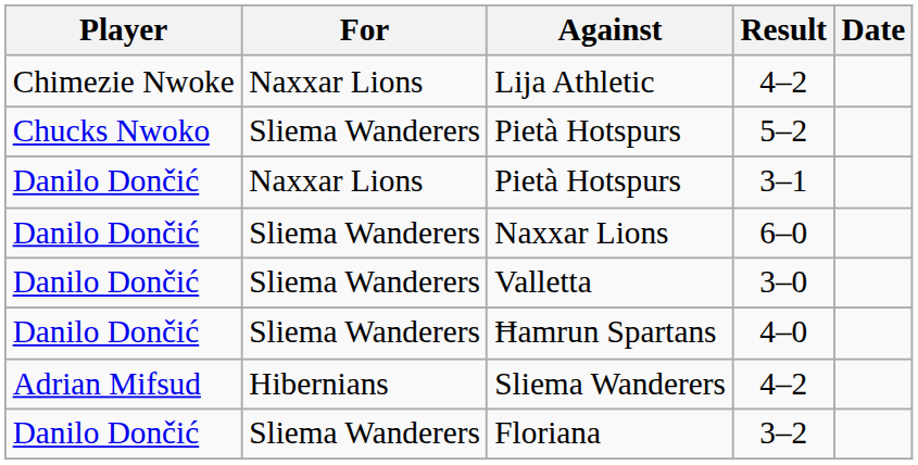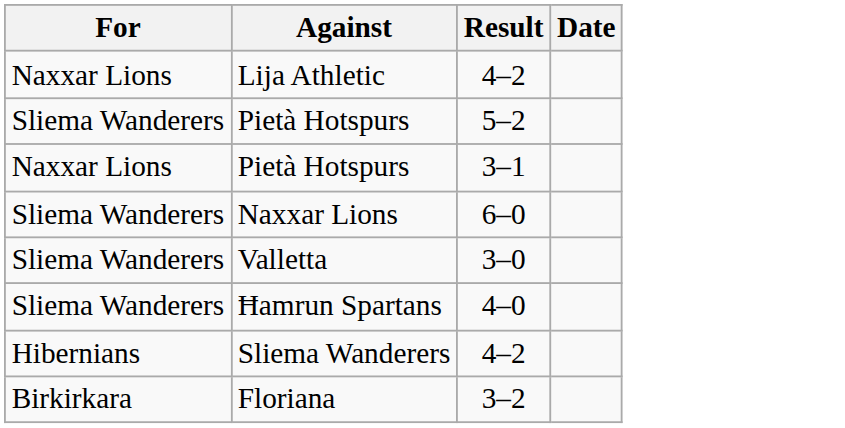 <table class="wikitable">
 <tr>
-<th>Player</th>
 <th>For</th>
 <th>Against</th>
 <th>Result</th>
 <th>Date</th>
 </tr>
 <tr>
-<td> Chimezie Nwoke</td>
 <td>Naxxar Lions</td>
 <td>Lija Athletic</td>
 <td align="center">4–2</td>
 <td></td>
 </tr>
 <tr>
-<td> <a href='#'>Chucks Nwoko</a></td>
 <td>Sliema Wanderers</td>
 <td>Pietà Hotspurs</td>
 <td align="center">5–2</td>
 <td></td>
 </tr>
 <tr>
-<td> <a href='#'>Danilo Dončić</a></td>
 <td>Naxxar Lions</td>
 <td>Pietà Hotspurs</td>
 <td align="center">3–1</td>
 <td></td>
 </tr>
 <tr>
-<td> <a href='#'>Danilo Dončić</a></td>
 <td>Sliema Wanderers</td>
 <td>Naxxar Lions</td>
 <td align="center">6–0</td>
 <td></td>
 </tr>
 <tr>
-<td> <a href='#'>Danilo Dončić</a></td>
 <td>Sliema Wanderers</td>
 <td>Valletta</td>
 <td align="center">3–0</td>
 <td></td>
 </tr>
 <tr>
-<td> <a href='#'>Danilo Dončić</a></td>
 <td>Sliema Wanderers</td>
 <td>Ħamrun Spartans</td>
 <td align="center">4–0</td>
 <td></td>
 </tr>
 <tr>
-<td> <a href='#'>Adrian Mifsud</a></td>
 <td>Hibernians</td>
 <td>Sliema Wanderers</td>
 <td align="center">4–2</td>
 <td></td>
 </tr>
 <tr>
-<td> <a href='#'>Danilo Dončić</a></td>
-<td>Sliema Wanderers</td>
+<td>Birkirkara</td>
 <td>Floriana</td>
 <td align="center">3–2</td>
 <td></td>
 </tr>
 </table>
